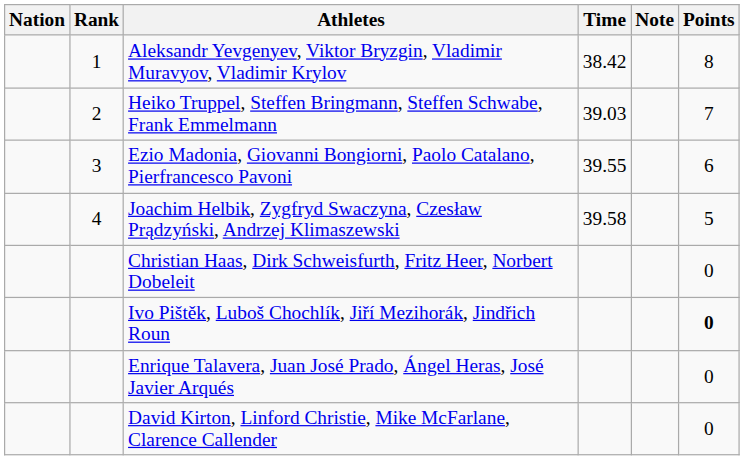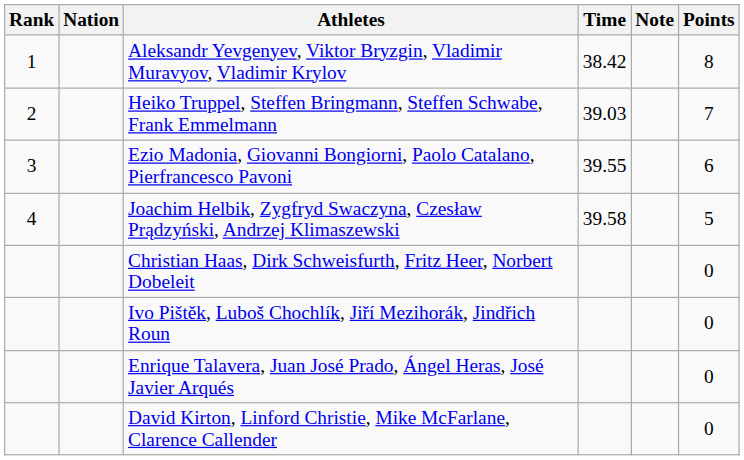 <table class="wikitable sortable" style="text-align:center">
 <tr>
+<th>Rank</th>
 <th>Nation</th>
-<th>Rank</th>
 <th>Athletes</th>
 <th>Time</th>
 <th>Note</th>
 <th>Points</th>
 </tr>
 <tr>
+<td>1</td>
 <td align=left></td>
-<td>1</td>
 <td align=left><a href='#'>Aleksandr Yevgenyev</a>, <a href='#'>Viktor Bryzgin</a>, <a href='#'>Vladimir Muravyov</a>, <a href='#'>Vladimir Krylov</a></td>
 <td>38.42</td>
 <td></td>
 <td>8</td>
 </tr>
 <tr>
+<td>2</td>
 <td align=left></td>
-<td>2</td>
 <td align=left><a href='#'>Heiko Truppel</a>, <a href='#'>Steffen Bringmann</a>, <a href='#'>Steffen Schwabe</a>, <a href='#'>Frank Emmelmann</a></td>
 <td>39.03</td>
 <td></td>
 <td>7</td>
 </tr>
 <tr>
+<td>3</td>
 <td align=left></td>
-<td>3</td>
 <td align=left><a href='#'>Ezio Madonia</a>, <a href='#'>Giovanni Bongiorni</a>, <a href='#'>Paolo Catalano</a>, <a href='#'>Pierfrancesco Pavoni</a></td>
 <td>39.55</td>
 <td></td>
 <td>6</td>
 </tr>
 <tr>
+<td>4</td>
 <td align=left></td>
-<td>4</td>
 <td align=left><a href='#'>Joachim Helbik</a>, <a href='#'>Zygfryd Swaczyna</a>, <a href='#'>Czesław Prądzyński</a>, <a href='#'>Andrzej Klimaszewski</a></td>
 <td>39.58</td>
 <td></td>
 <td>5</td>
 </tr>
 <tr>
+<td></td>
 <td align=left></td>
-<td></td>
 <td align=left><a href='#'>Christian Haas</a>, <a href='#'>Dirk Schweisfurth</a>, <a href='#'>Fritz Heer</a>, <a href='#'>Norbert Dobeleit</a></td>
 <td></td>
 <td></td>
 <td>0</td>
 </tr>
 <tr>
+<td></td>
 <td align=left></td>
-<td></td>
 <td align=left><a href='#'>Ivo Pištěk</a>, <a href='#'>Luboš Chochlík</a>, <a href='#'>Jiří Mezihorák</a>, <a href='#'>Jindřich Roun</a></td>
 <td></td>
 <td></td>
-<td><strong>0</strong></td>
+<td>0</td>
 </tr>
 <tr>
+<td></td>
 <td align=left></td>
-<td></td>
 <td align=left><a href='#'>Enrique Talavera</a>, <a href='#'>Juan José Prado</a>, <a href='#'>Ángel Heras</a>, <a href='#'>José Javier Arqués</a></td>
 <td></td>
 <td></td>
 <td>0</td>
 </tr>
 <tr>
+<td></td>
 <td align=left></td>
-<td></td>
 <td align=left><a href='#'>David Kirton</a>, <a href='#'>Linford Christie</a>, <a href='#'>Mike McFarlane</a>, <a href='#'>Clarence Callender</a></td>
 <td></td>
 <td></td>
 <td>0</td>
 </tr>
 </table>
